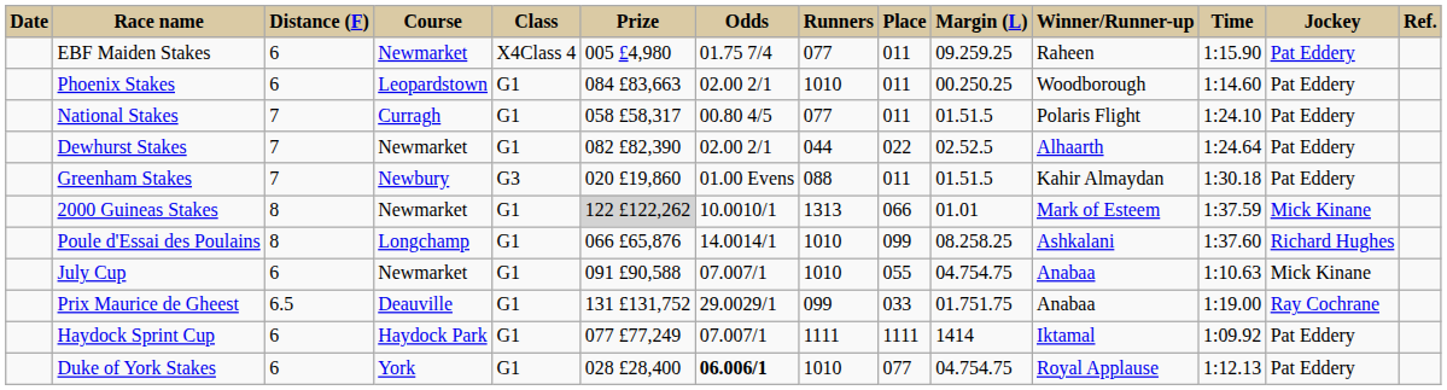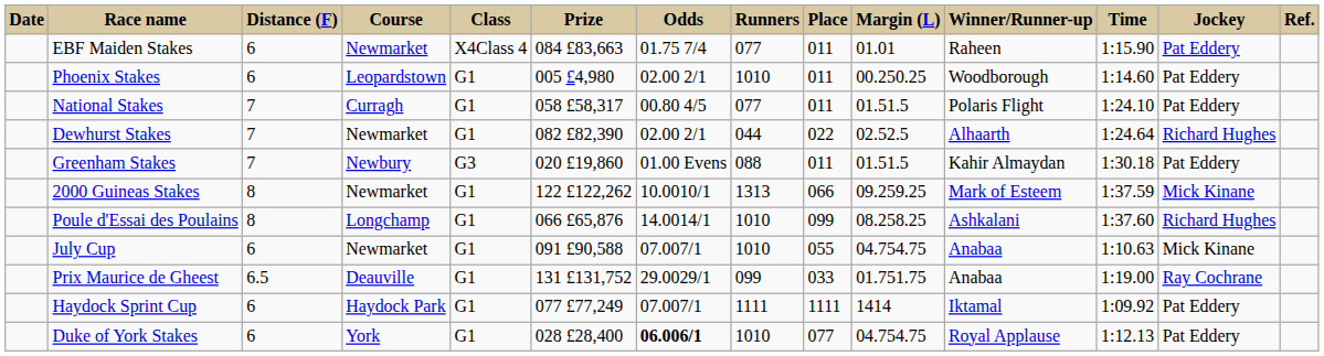 <table class = "wikitable sortable" | border="1" cellpadding="1" style="text-align:centre; margin-left:1em; float:centre; border-collapse: collapse; font-size:80%">
 <tr style="background:#dacaa4; text-align:center;">
 <th style="background:#dacaa4;">Date</th>
 <th style="background:#dacaa4;">Race name</th>
 <th style="background:#dacaa4;">Distance (<a href='#'>F</a>)</th>
 <th style="background:#dacaa4;">Course</th>
 <th style="background:#dacaa4;">Class</th>
 <th style="background:#dacaa4;">Prize</th>
 <th style="background:#dacaa4;">Odds</th>
 <th style="background:#dacaa4;">Runners</th>
 <th style="background:#dacaa4;">Place</th>
 <th style="background:#dacaa4;">Margin (<a href='#'>L</a>)</th>
 <th style="background:#dacaa4;">Winner/Runner-up</th>
 <th style="background:#dacaa4;">Time</th>
 <th style="background:#dacaa4;">Jockey</th>
 <th style="background:#dacaa4;">Ref.</th>
 </tr>
 <tr>
 <td></td>
 <td>EBF Maiden Stakes</td>
 <td>6</td>
 <td><a href='#'>Newmarket</a></td>
 <td><span>X4</span>Class 4</td>
-<td><span>005</span> <a href='#'>£</a>4,980</td>
+<td><span>084</span> £83,663</td>
 <td><span>01.75</span> 7/4</td>
 <td><span>07</span>7</td>
 <td><span>01</span>1</td>
-<td><span>09.25</span>9.25</td>
+<td><span>01.0</span>1</td>
 <td>Raheen</td>
 <td>1:15.90</td>
 <td><a href='#'>Pat Eddery</a></td>
 <td></td>
 </tr>
 <tr>
 <td></td>
 <td><a href='#'>Phoenix Stakes</a></td>
 <td>6</td>
 <td><a href='#'>Leopardstown</a></td>
 <td>G1</td>
-<td><span>084</span> £83,663</td>
+<td><span>005</span> <a href='#'>£</a>4,980</td>
 <td><span>02.00</span> 2/1</td>
 <td><span>10</span>10</td>
 <td><span>01</span>1</td>
 <td><span>00.25</span>0.25</td>
 <td>Woodborough</td>
 <td>1:14.60</td>
 <td>Pat Eddery</td>
 <td></td>
 </tr>
 <tr>
 <td></td>
 <td><a href='#'>National Stakes</a></td>
 <td>7</td>
 <td><a href='#'>Curragh</a></td>
 <td>G1</td>
 <td><span>058</span> £58,317</td>
 <td><span>00.80</span> 4/5</td>
 <td><span>07</span>7</td>
 <td><span>01</span>1</td>
 <td><span>01.5</span>1.5</td>
 <td>Polaris Flight</td>
 <td>1:24.10</td>
 <td>Pat Eddery</td>
 <td></td>
 </tr>
 <tr>
 <td></td>
 <td><a href='#'>Dewhurst Stakes</a></td>
 <td>7</td>
 <td>Newmarket</td>
 <td>G1</td>
 <td><span>082</span> £82,390</td>
 <td><span>02.00</span> 2/1</td>
 <td><span>04</span>4</td>
 <td><span>02</span>2</td>
 <td><span>02.5</span>2.5</td>
 <td><a href='#'>Alhaarth</a></td>
 <td>1:24.64</td>
-<td>Pat Eddery</td>
+<td><a href='#'>Richard Hughes</a></td>
 <td></td>
 </tr>
 <tr>
 <td></td>
 <td><a href='#'>Greenham Stakes</a></td>
 <td>7</td>
 <td><a href='#'>Newbury</a></td>
 <td>G3</td>
 <td><span>020</span> £19,860</td>
 <td><span>01.00</span> Evens</td>
 <td><span>08</span>8</td>
 <td><span>01</span>1</td>
 <td><span>01.5</span>1.5</td>
 <td>Kahir Almaydan</td>
 <td>1:30.18</td>
 <td>Pat Eddery</td>
 <td></td>
 </tr>
 <tr>
 <td></td>
 <td><a href='#'>2000 Guineas Stakes</a></td>
 <td>8</td>
 <td>Newmarket</td>
 <td>G1</td>
-<td style="background: lightgrey;"><span>122</span> £122,262</td>
+<td><span>122</span> £122,262</td>
 <td><span>10.00</span>10/1</td>
 <td><span>13</span>13</td>
 <td><span>06</span>6</td>
-<td><span>01.0</span>1</td>
+<td><span>09.25</span>9.25</td>
 <td><a href='#'>Mark of Esteem</a></td>
 <td>1:37.59</td>
 <td><a href='#'>Mick Kinane</a></td>
 <td></td>
 </tr>
 <tr>
 <td></td>
 <td><a href='#'>Poule d'Essai des Poulains</a></td>
 <td>8</td>
 <td><a href='#'>Longchamp</a></td>
 <td>G1</td>
 <td><span>066</span> £65,876</td>
 <td><span>14.00</span>14/1</td>
 <td><span>10</span>10</td>
 <td><span>09</span>9</td>
 <td><span>08.25</span>8.25</td>
 <td><a href='#'>Ashkalani</a></td>
 <td>1:37.60</td>
 <td><a href='#'>Richard Hughes</a></td>
 <td></td>
 </tr>
 <tr>
 <td></td>
 <td><a href='#'>July Cup</a></td>
 <td>6</td>
 <td>Newmarket</td>
 <td>G1</td>
 <td><span>091</span> £90,588</td>
 <td><span>07.00</span>7/1</td>
 <td><span>10</span>10</td>
 <td><span>05</span>5</td>
 <td><span>04.75</span>4.75</td>
 <td><a href='#'>Anabaa</a></td>
 <td>1:10.63</td>
 <td>Mick Kinane</td>
 <td></td>
 </tr>
 <tr>
 <td></td>
 <td><a href='#'>Prix Maurice de Gheest</a></td>
 <td>6.5</td>
 <td><a href='#'>Deauville</a></td>
 <td>G1</td>
 <td><span>131</span> £131,752</td>
 <td><span>29.00</span>29/1</td>
 <td><span>09</span>9</td>
 <td><span>03</span>3</td>
 <td><span>01.75</span>1.75</td>
 <td>Anabaa</td>
 <td>1:19.00</td>
 <td><a href='#'>Ray Cochrane</a></td>
 <td></td>
 </tr>
 <tr>
 <td></td>
 <td><a href='#'>Haydock Sprint Cup</a></td>
 <td>6</td>
 <td><a href='#'>Haydock Park</a></td>
 <td>G1</td>
 <td><span>077</span> £77,249</td>
 <td><span>07.00</span>7/1</td>
 <td><span>11</span>11</td>
 <td><span>11</span>11</td>
 <td><span>14</span>14</td>
 <td><a href='#'>Iktamal</a></td>
 <td>1:09.92</td>
 <td>Pat Eddery</td>
 <td></td>
 </tr>
 <tr>
 <td></td>
 <td><a href='#'>Duke of York Stakes</a></td>
 <td>6</td>
 <td><a href='#'>York</a></td>
 <td>G1</td>
 <td><span>028</span> £28,400</td>
 <td><strong><span>06.00</span>6/1</strong></td>
 <td><span>10</span>10</td>
 <td><span>07</span>7</td>
 <td><span>04.75</span>4.75</td>
 <td><a href='#'>Royal Applause</a></td>
 <td>1:12.13</td>
 <td>Pat Eddery</td>
 <td></td>
 </tr>
 </table>
